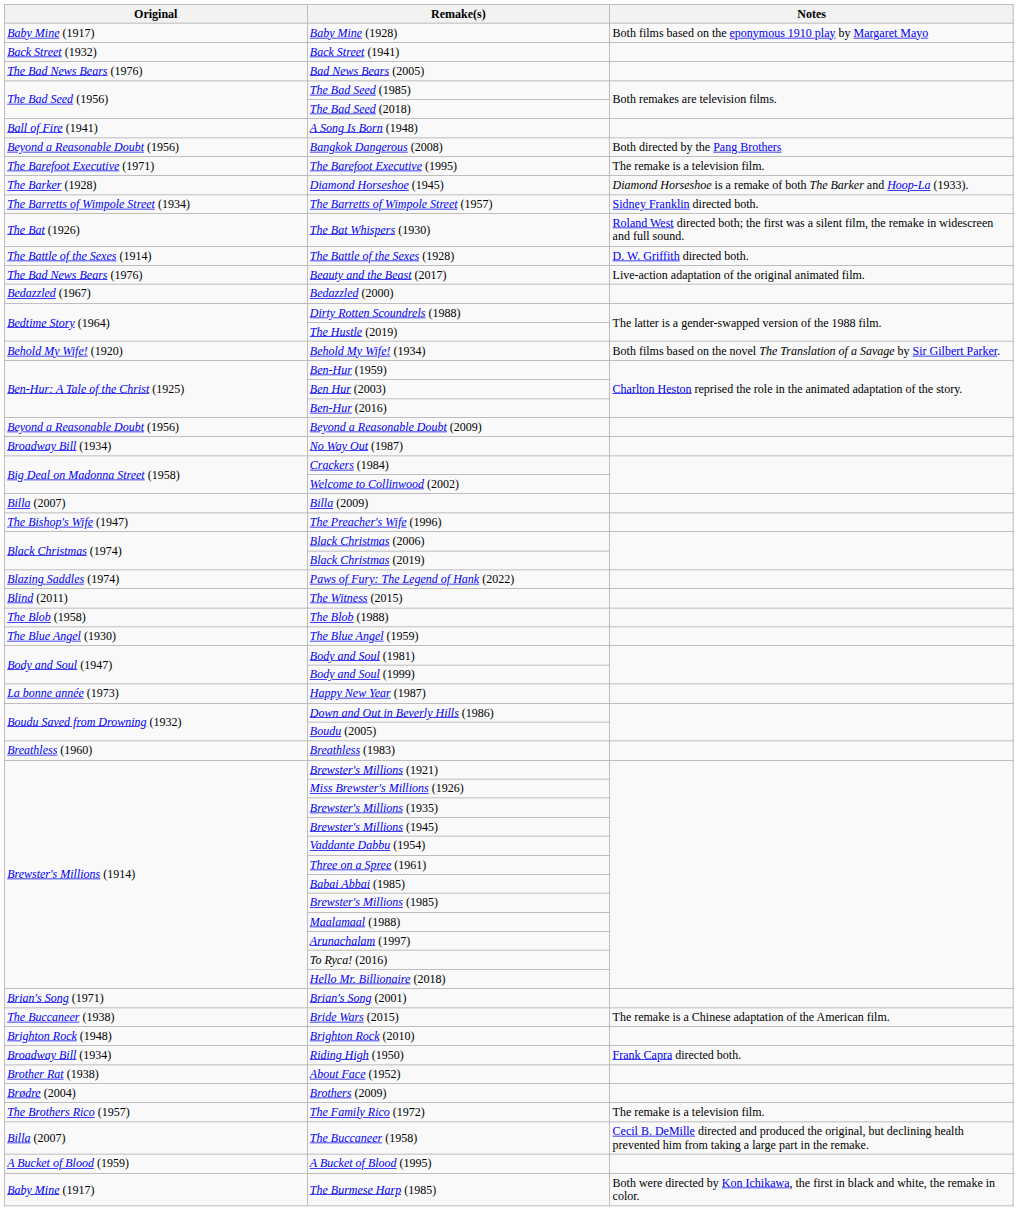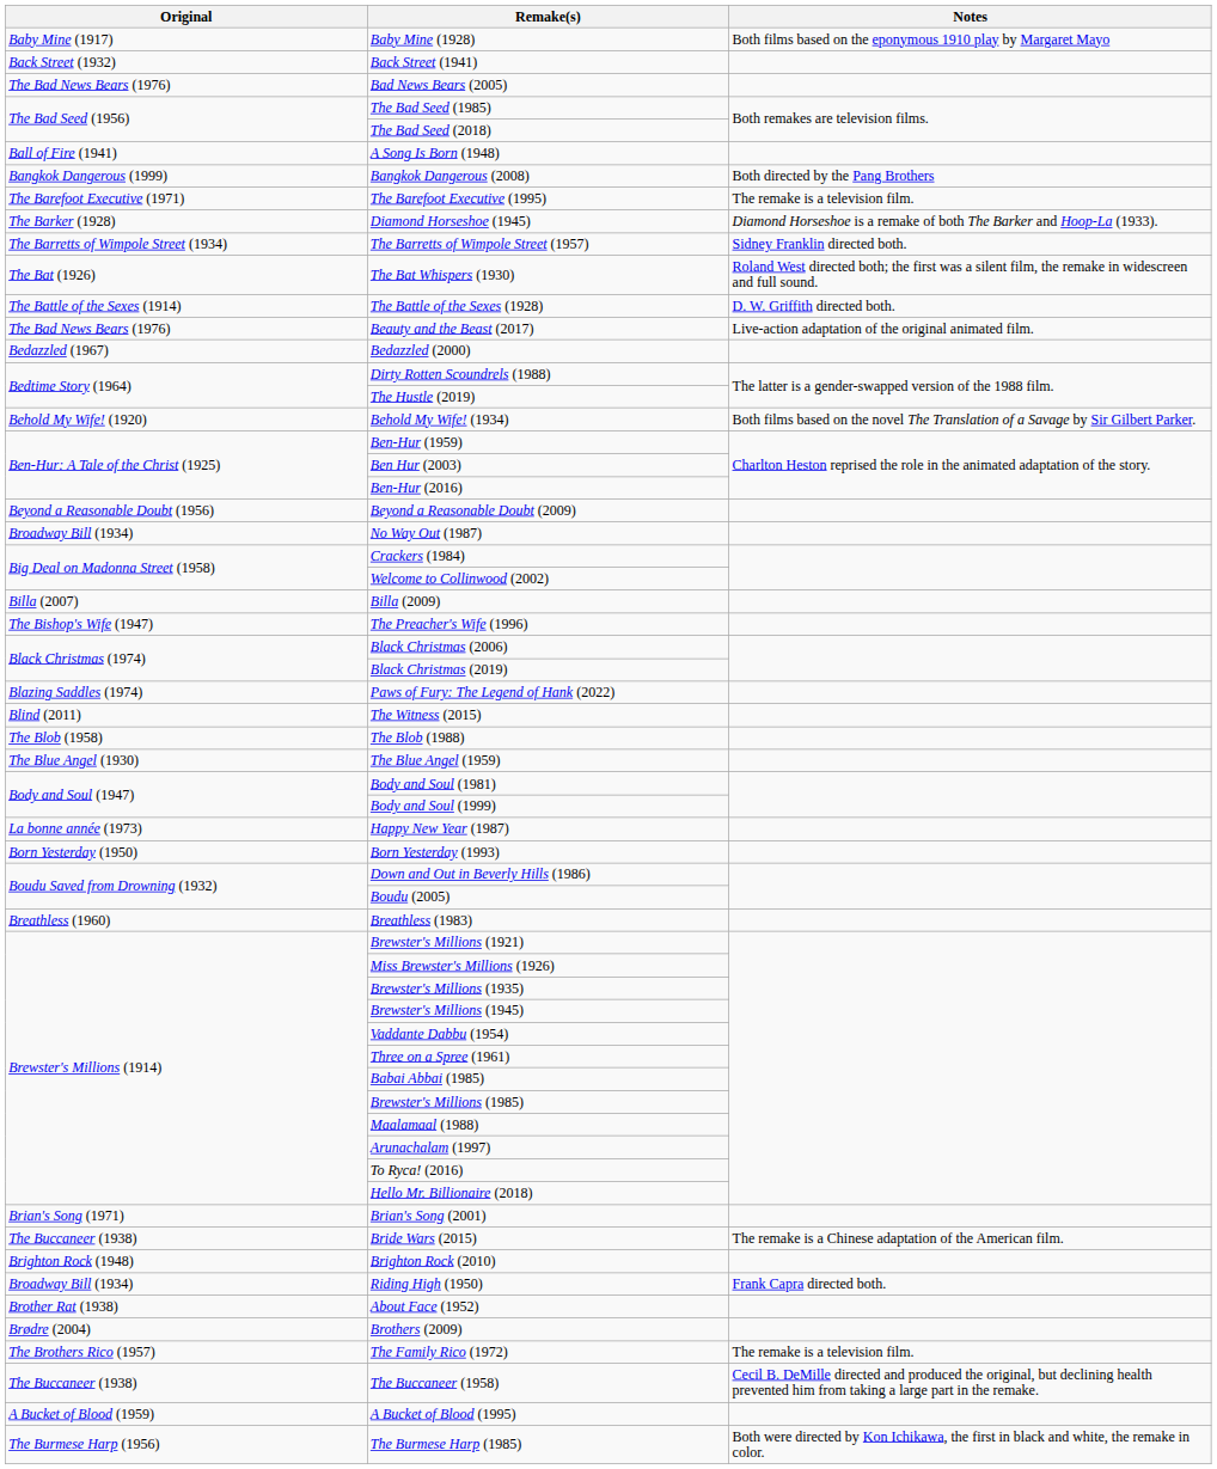 <table class="wikitable" style="width:85%">
 <tr>
 <th style="width:30%">Original</th>
 <th style="width:30%">Remake(s)</th>
 <th>Notes</th>
 </tr>
 <tr>
 <td><em><a href='#'>Baby Mine</a></em> (1917)</td>
 <td><em><a href='#'>Baby Mine</a></em> (1928)</td>
 <td>Both films based on the <a href='#'>eponymous 1910 play</a> by <a href='#'>Margaret Mayo</a></td>
 </tr>
 <tr>
 <td><em><a href='#'>Back Street</a></em> (1932)</td>
 <td><em><a href='#'>Back Street</a></em> (1941)</td>
 <td></td>
 </tr>
 <tr>
 <td><em><a href='#'>The Bad News Bears</a></em> (1976)</td>
 <td><em><a href='#'>Bad News Bears</a></em> (2005)</td>
 <td></td>
 </tr>
 <tr>
 <td rowspan="2"><em><a href='#'>The Bad Seed</a></em> (1956)</td>
 <td><em><a href='#'>The Bad Seed</a></em> (1985)</td>
 <td rowspan="2">Both remakes are television films.</td>
 </tr>
 <tr>
 <td><em><a href='#'>The Bad Seed</a></em> (2018)</td>
 </tr>
 <tr>
 <td><em><a href='#'>Ball of Fire</a></em> (1941)</td>
 <td><em><a href='#'>A Song Is Born</a></em> (1948)</td>
 <td></td>
 </tr>
 <tr>
-<td><em><a href='#'>Beyond a Reasonable Doubt</a></em> (1956)</td>
+<td><em><a href='#'>Bangkok Dangerous</a></em> (1999)</td>
 <td><em><a href='#'>Bangkok Dangerous</a></em> (2008)</td>
 <td>Both directed by the <a href='#'>Pang Brothers</a></td>
 </tr>
 <tr>
 <td><em><a href='#'>The Barefoot Executive</a></em> (1971)</td>
 <td><em><a href='#'>The Barefoot Executive</a></em> (1995)</td>
 <td>The remake is a television film.</td>
 </tr>
 <tr>
 <td><em><a href='#'>The Barker</a></em> (1928)</td>
 <td><em><a href='#'>Diamond Horseshoe</a></em> (1945)</td>
 <td><em>Diamond Horseshoe</em> is a remake of both <em>The Barker</em> and <em><a href='#'>Hoop-La</a></em> (1933).</td>
 </tr>
 <tr>
 <td><em><a href='#'>The Barretts of Wimpole Street</a></em> (1934)</td>
 <td><em><a href='#'>The Barretts of Wimpole Street</a></em> (1957)</td>
 <td><a href='#'>Sidney Franklin</a> directed both.</td>
 </tr>
 <tr>
 <td><em><a href='#'>The Bat</a></em> (1926)</td>
 <td><em><a href='#'>The Bat Whispers</a></em> (1930)</td>
 <td><a href='#'>Roland West</a> directed both; the first was a silent film, the remake in widescreen and full sound.</td>
 </tr>
 <tr>
 <td><em><a href='#'>The Battle of the Sexes</a></em> (1914)</td>
 <td><em><a href='#'>The Battle of the Sexes</a></em> (1928)</td>
 <td><a href='#'>D. W. Griffith</a> directed both.</td>
 </tr>
 <tr>
 <td><em><a href='#'>The Bad News Bears</a></em> (1976)</td>
 <td><em><a href='#'>Beauty and the Beast</a></em> (2017)</td>
 <td>Live-action adaptation of the original animated film.</td>
 </tr>
 <tr>
 <td><em><a href='#'>Bedazzled</a></em> (1967)</td>
 <td><em><a href='#'>Bedazzled</a></em> (2000)</td>
 <td></td>
 </tr>
 <tr>
 <td rowspan="2"><em><a href='#'>Bedtime Story</a></em> (1964)</td>
 <td><em><a href='#'>Dirty Rotten Scoundrels</a></em> (1988)</td>
 <td rowspan="2">The latter is a gender-swapped version of the 1988 film.</td>
 </tr>
 <tr>
 <td><em><a href='#'>The Hustle</a></em> (2019)</td>
 </tr>
 <tr>
 <td><em><a href='#'>Behold My Wife!</a></em> (1920)</td>
 <td><em><a href='#'>Behold My Wife!</a></em> (1934)</td>
 <td>Both films based on the novel <em>The Translation of a Savage</em> by <a href='#'>Sir Gilbert Parker</a>.</td>
 </tr>
 <tr>
 <td rowspan="3"><em><a href='#'>Ben-Hur: A Tale of the Christ</a></em> (1925)</td>
 <td><em><a href='#'>Ben-Hur</a></em> (1959)</td>
 <td rowspan="3"><a href='#'>Charlton Heston</a> reprised the role in the animated adaptation of the story.</td>
 </tr>
 <tr>
 <td><em><a href='#'>Ben Hur</a></em> (2003)</td>
 </tr>
 <tr>
 <td><em><a href='#'>Ben-Hur</a></em> (2016)</td>
 </tr>
 <tr>
 <td><em><a href='#'>Beyond a Reasonable Doubt</a></em> (1956)</td>
 <td><em><a href='#'>Beyond a Reasonable Doubt</a></em> (2009)</td>
 <td></td>
 </tr>
 <tr>
 <td><em><a href='#'>Broadway Bill</a></em> (1934)</td>
 <td><em><a href='#'>No Way Out</a></em> (1987)</td>
 <td></td>
 </tr>
 <tr>
 <td rowspan="2"><em><a href='#'>Big Deal on Madonna Street</a></em> (1958)</td>
 <td><em><a href='#'>Crackers</a></em> (1984)</td>
 <td rowspan="2"></td>
 </tr>
 <tr>
 <td><em><a href='#'>Welcome to Collinwood</a></em> (2002)</td>
 </tr>
 <tr>
 <td><em><a href='#'>Billa</a></em> (2007)</td>
 <td><em><a href='#'>Billa</a></em> (2009)</td>
 <td></td>
 </tr>
 <tr>
 <td><em><a href='#'>The Bishop's Wife</a></em> (1947)</td>
 <td><em><a href='#'>The Preacher's Wife</a></em> (1996)</td>
 <td></td>
 </tr>
 <tr>
 <td rowspan="2"><em><a href='#'>Black Christmas</a></em> (1974)</td>
 <td><em><a href='#'>Black Christmas</a></em> (2006)</td>
 <td rowspan="2"></td>
 </tr>
 <tr>
 <td><em><a href='#'>Black Christmas</a></em> (2019)</td>
 </tr>
 <tr>
 <td><em><a href='#'>Blazing Saddles</a></em> (1974)</td>
 <td><em><a href='#'>Paws of Fury: The Legend of Hank</a></em> (2022)</td>
 <td></td>
 </tr>
 <tr>
 <td><em><a href='#'>Blind</a></em> (2011)</td>
 <td><em><a href='#'>The Witness</a></em> (2015)</td>
 <td></td>
 </tr>
 <tr>
 <td><em><a href='#'>The Blob</a></em> (1958)</td>
 <td><em><a href='#'>The Blob</a></em> (1988)</td>
 <td></td>
 </tr>
 <tr>
 <td><em><a href='#'>The Blue Angel</a></em> (1930)</td>
 <td><em><a href='#'>The Blue Angel</a></em> (1959)</td>
 <td></td>
 </tr>
 <tr>
 <td rowspan="2"><em><a href='#'> Body and Soul</a></em> (1947)</td>
 <td><em><a href='#'>Body and Soul</a></em> (1981)</td>
 <td rowspan="2"></td>
 </tr>
 <tr>
 <td><em><a href='#'>Body and Soul</a></em> (1999)</td>
 </tr>
 <tr>
 <td><em><a href='#'>La bonne année</a></em> (1973)</td>
 <td><em><a href='#'>Happy New Year</a></em> (1987)</td>
 <td></td>
 </tr>
 <tr>
+<td><em><a href='#'>Born Yesterday</a></em> (1950)</td>
+<td><em><a href='#'>Born Yesterday</a></em> (1993)</td>
+<td></td>
+</tr>
+<tr>
 <td rowspan="2"><em><a href='#'>Boudu Saved from Drowning</a></em> (1932)</td>
 <td><em><a href='#'>Down and Out in Beverly Hills</a></em> (1986)</td>
 <td rowspan="2"></td>
 </tr>
 <tr>
 <td><em><a href='#'>Boudu</a></em> (2005)</td>
 </tr>
 <tr>
 <td><em><a href='#'>Breathless</a></em> (1960)</td>
 <td><em><a href='#'>Breathless</a></em> (1983)</td>
 <td></td>
 </tr>
 <tr>
 <td rowspan="12"><em><a href='#'>Brewster's Millions</a></em> (1914)</td>
 <td><em><a href='#'>Brewster's Millions</a></em> (1921)</td>
 <td rowspan="12"></td>
 </tr>
 <tr>
 <td><em><a href='#'>Miss Brewster's Millions</a></em> (1926)</td>
 </tr>
 <tr>
 <td><em><a href='#'>Brewster's Millions</a></em> (1935)</td>
 </tr>
 <tr>
 <td><em><a href='#'>Brewster's Millions</a></em> (1945)</td>
 </tr>
 <tr>
 <td><em><a href='#'>Vaddante Dabbu</a></em> (1954)</td>
 </tr>
 <tr>
 <td><em><a href='#'>Three on a Spree</a></em> (1961)</td>
 </tr>
 <tr>
 <td><em><a href='#'>Babai Abbai</a></em> (1985)</td>
 </tr>
 <tr>
 <td><em><a href='#'>Brewster's Millions</a></em> (1985)</td>
 </tr>
 <tr>
 <td><em><a href='#'>Maalamaal</a></em> (1988)</td>
 </tr>
 <tr>
 <td><em><a href='#'>Arunachalam</a></em> (1997)</td>
 </tr>
 <tr>
 <td><em>To Ryca!</em> (2016)</td>
 </tr>
 <tr>
 <td><em><a href='#'>Hello Mr. Billionaire</a></em> (2018)</td>
 </tr>
 <tr>
 <td><em><a href='#'>Brian's Song</a></em> (1971)</td>
 <td><em><a href='#'>Brian's Song</a></em> (2001)</td>
 <td></td>
 </tr>
 <tr>
 <td><em><a href='#'>The Buccaneer</a></em> (1938)</td>
 <td><em><a href='#'>Bride Wars</a></em> (2015)</td>
 <td>The remake is a Chinese adaptation of the American film.</td>
 </tr>
 <tr>
 <td><em><a href='#'>Brighton Rock</a></em> (1948)</td>
 <td><em><a href='#'>Brighton Rock</a></em> (2010)</td>
 <td></td>
 </tr>
 <tr>
 <td><em><a href='#'>Broadway Bill</a></em> (1934)</td>
 <td><em><a href='#'>Riding High</a></em> (1950)</td>
 <td><a href='#'>Frank Capra</a> directed both.</td>
 </tr>
 <tr>
 <td><em><a href='#'>Brother Rat</a></em> (1938)</td>
 <td><em><a href='#'>About Face</a></em> (1952)</td>
 <td></td>
 </tr>
 <tr>
 <td><em><a href='#'>Brødre</a></em> (2004)</td>
 <td><em><a href='#'>Brothers</a></em> (2009)</td>
 <td></td>
 </tr>
 <tr>
 <td><em><a href='#'>The Brothers Rico</a></em> (1957)</td>
 <td><em><a href='#'>The Family Rico</a></em> (1972)</td>
 <td>The remake is a television film.</td>
 </tr>
 <tr>
-<td><em><a href='#'>Billa</a></em> (2007)</td>
+<td><em><a href='#'>The Buccaneer</a></em> (1938)</td>
 <td><em><a href='#'>The Buccaneer</a></em> (1958)</td>
 <td><a href='#'>Cecil B. DeMille</a> directed and produced the original, but declining health prevented him from taking a large part in the remake.</td>
 </tr>
 <tr>
 <td><em><a href='#'>A Bucket of Blood</a></em> (1959)</td>
 <td><em><a href='#'>A Bucket of Blood</a></em> (1995)</td>
 <td></td>
 </tr>
 <tr>
-<td><em><a href='#'>Baby Mine</a></em> (1917)</td>
+<td><em><a href='#'>The Burmese Harp</a></em> (1956)</td>
 <td><em><a href='#'>The Burmese Harp</a></em> (1985)</td>
 <td>Both were directed by <a href='#'>Kon Ichikawa</a>, the first in black and white, the remake in color.</td>
 </tr>
 </table>
